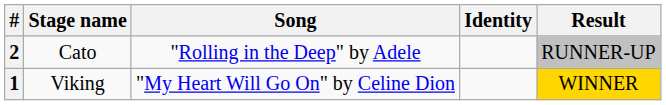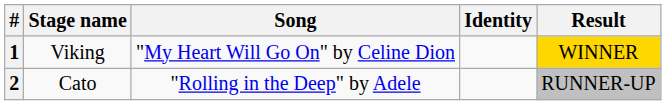 <table class="wikitable plainrowheaders" style="text-align: center;">
 <tr>
 <th>#</th>
 <th>Stage name</th>
 <th>Song</th>
 <th>Identity</th>
 <th>Result</th>
 </tr>
 <tr>
+<th>1</th>
+<td>Viking</td>
+<td>"<a href='#'>My Heart Will Go On</a>" by <a href='#'>Celine Dion</a></td>
+<td></td>
+<td bgcolor="gold">WINNER</td>
+</tr>
+<tr>
 <th>2</th>
 <td>Cato</td>
 <td>"<a href='#'>Rolling in the Deep</a>" by <a href='#'>Adele</a></td>
 <td></td>
 <td bgcolor="silver">RUNNER-UP</td>
 </tr>
-<tr>
-<th>1</th>
-<td>Viking</td>
-<td>"<a href='#'>My Heart Will Go On</a>" by <a href='#'>Celine Dion</a></td>
-<td></td>
-<td bgcolor="gold">WINNER</td>
-</tr>
 </table>
